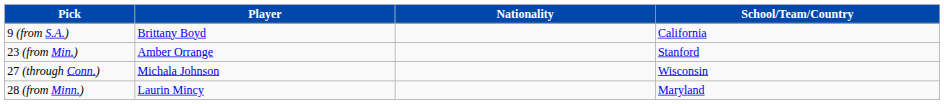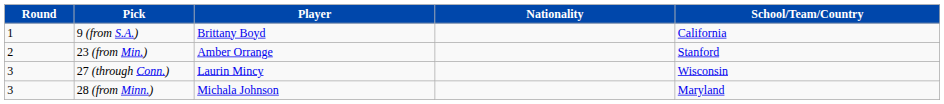 <table class="wikitable">
 <tr>
+<th style="background:#0047AB; color:white;" width="2%">Round</th>
 <th style="background:#0047AB; color:white;" width="5%">Pick</th>
 <th style="background:#0047AB; color:white;" width="10%">Player</th>
 <th style="background:#0047AB; color:white;" width="10%">Nationality</th>
 <th style="background:#0047AB; color:white;" width="10%">School/Team/Country</th>
 </tr>
 <tr>
+<td>1</td>
 <td>9 <em>(from <a href='#'>S.A.</a>)</em></td>
 <td><a href='#'>Brittany Boyd</a></td>
 <td></td>
 <td><a href='#'>California</a></td>
 </tr>
 <tr>
+<td>2</td>
 <td>23 <em>(from <a href='#'>Min.</a>)</em></td>
 <td><a href='#'>Amber Orrange</a></td>
 <td></td>
 <td><a href='#'>Stanford</a></td>
 </tr>
 <tr>
+<td>3</td>
 <td>27 <em>(through <a href='#'>Conn.</a>)</em></td>
-<td><a href='#'>Michala Johnson</a></td>
+<td><a href='#'>Laurin Mincy</a></td>
 <td></td>
 <td><a href='#'>Wisconsin</a></td>
 </tr>
 <tr>
+<td>3</td>
 <td>28 <em>(from <a href='#'>Minn.</a>)</em></td>
-<td><a href='#'>Laurin Mincy</a></td>
+<td><a href='#'>Michala Johnson</a></td>
 <td></td>
 <td><a href='#'>Maryland</a></td>
 </tr>
 </table>
